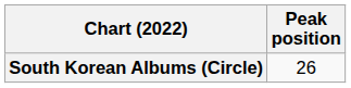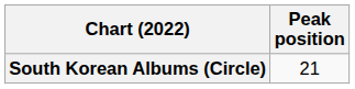 <table class="wikitable plainrowheaders" style="text-align:center">
 <tr>
 <th scope="col">Chart (2022)</th>
 <th scope="col">Peak<br>position</th>
 </tr>
 <tr>
 <th scope="row">South Korean Albums (Circle)</th>
-<td>26</td>
+<td>21</td>
 </tr>
 </table>
